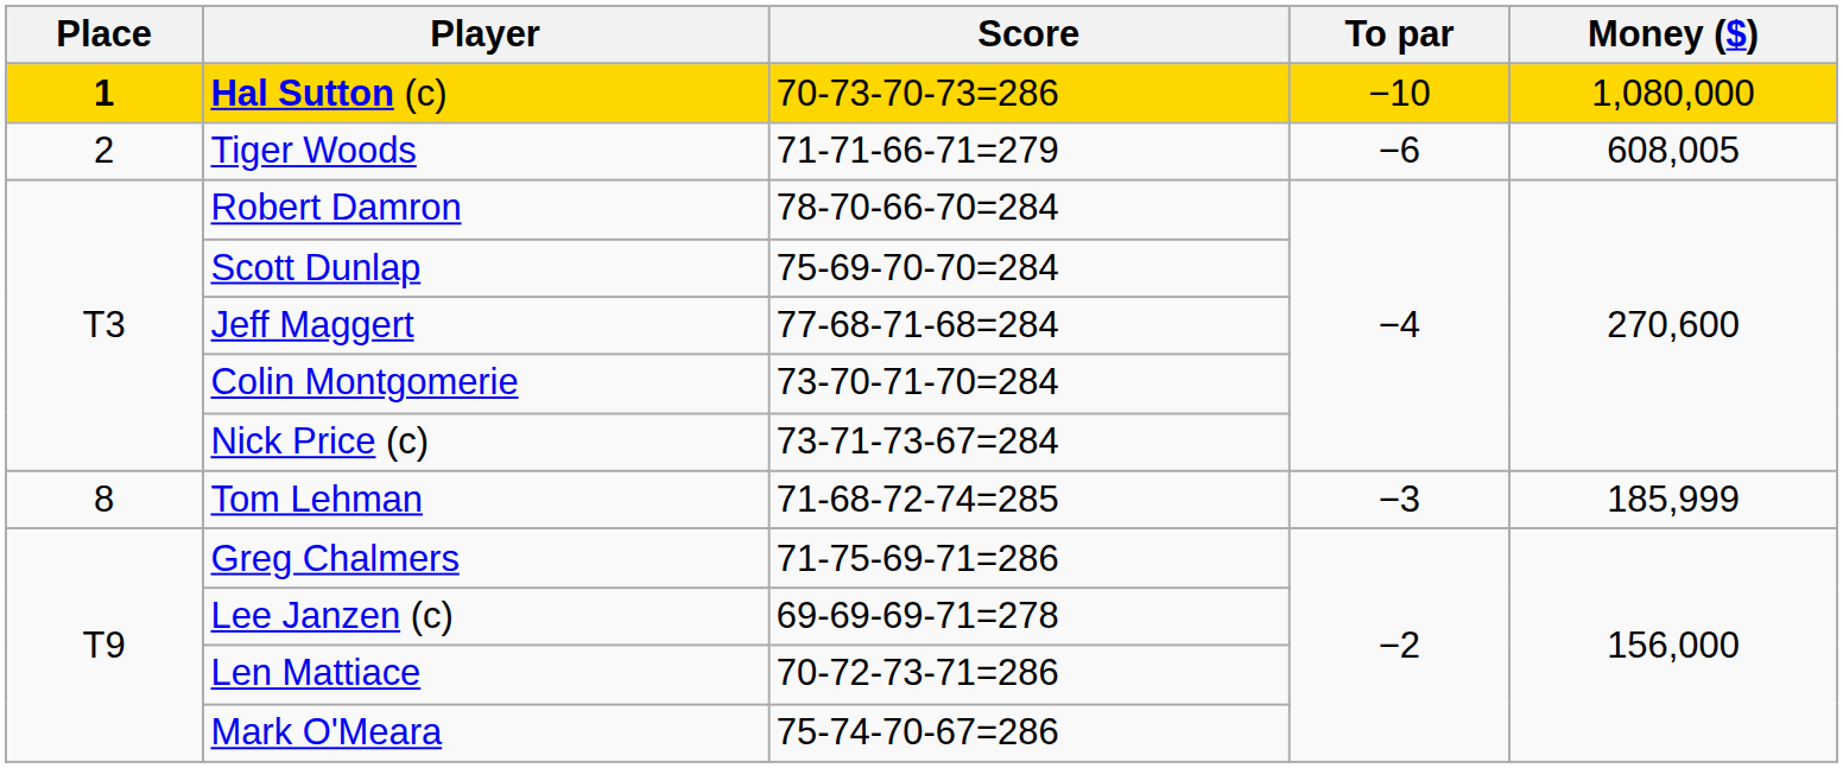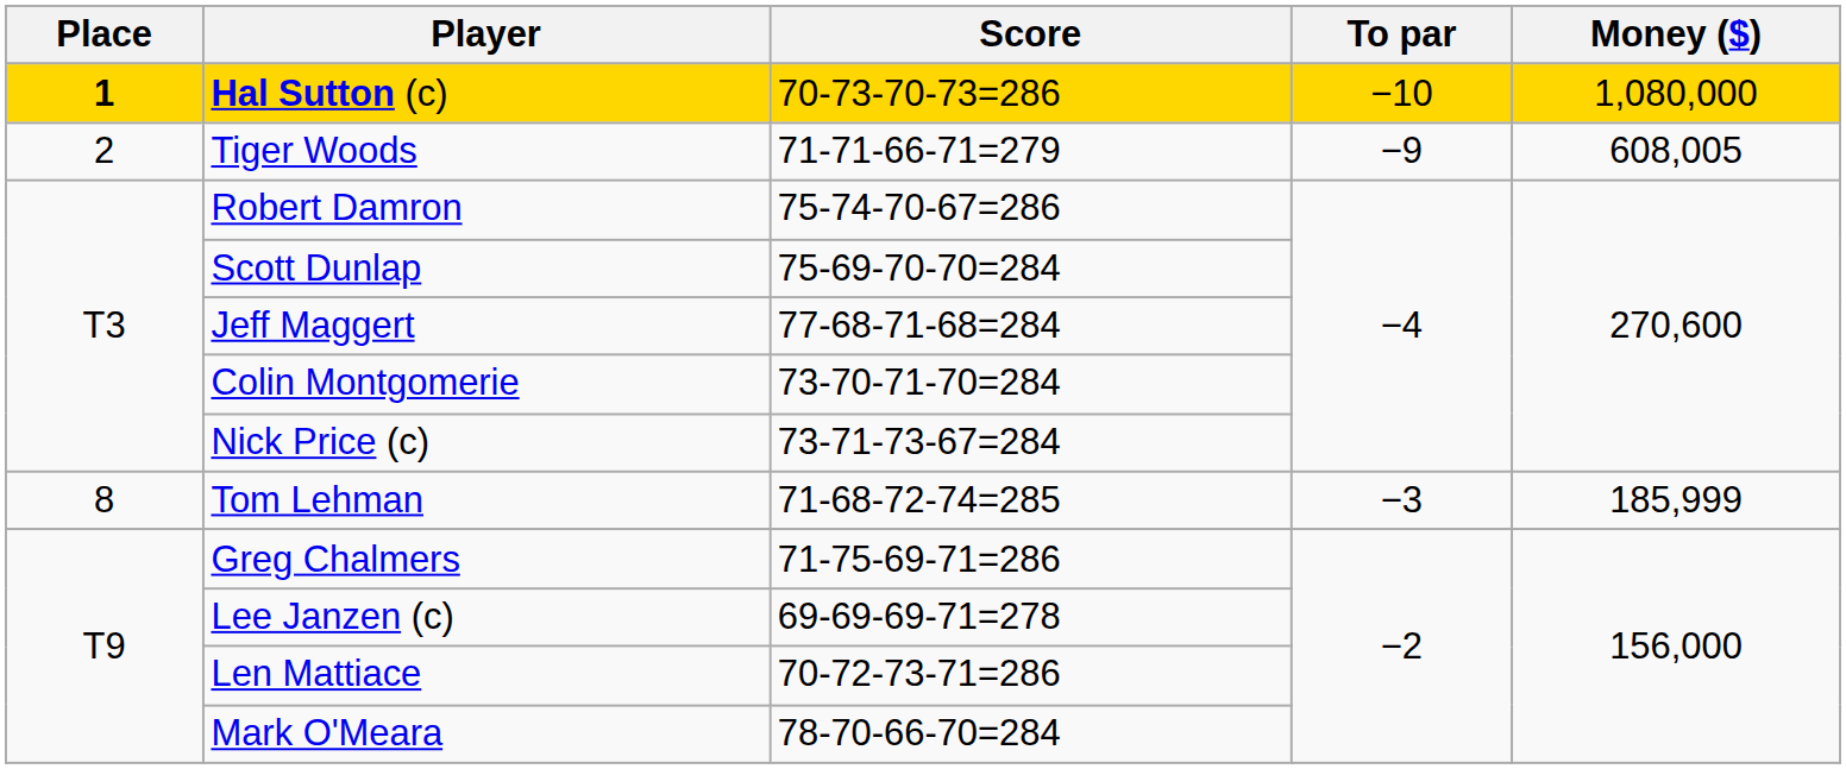 <table class="wikitable" style="width:50em;margin-bottom:0;">
 <tr>
 <th>Place</th>
 <th>Player</th>
 <th>Score</th>
 <th>To par</th>
 <th>Money (<a href='#'>$</a>)</th>
 </tr>
 <tr style="background:gold">
 <td align=center><strong>1</strong></td>
 <td> <strong><a href='#'>Hal Sutton</a></strong> (c)</td>
 <td>70-73-70-73=286</td>
 <td align=center>−10</td>
 <td align=center>1,080,000</td>
 </tr>
 <tr>
 <td align=center>2</td>
 <td> <a href='#'>Tiger Woods</a></td>
 <td>71-71-66-71=279</td>
-<td align=center>−6</td>
+<td align=center>−9</td>
 <td align=center>608,005</td>
 </tr>
 <tr>
 <td rowspan=5 align=center>T3</td>
 <td> <a href='#'>Robert Damron</a></td>
-<td>78-70-66-70=284</td>
+<td>75-74-70-67=286</td>
 <td rowspan=5 align=center>−4</td>
 <td rowspan=5 align=center>270,600</td>
 </tr>
 <tr>
 <td> <a href='#'>Scott Dunlap</a></td>
 <td>75-69-70-70=284</td>
 </tr>
 <tr>
 <td> <a href='#'>Jeff Maggert</a></td>
 <td>77-68-71-68=284</td>
 </tr>
 <tr>
 <td> <a href='#'>Colin Montgomerie</a></td>
 <td>73-70-71-70=284</td>
 </tr>
 <tr>
 <td> <a href='#'>Nick Price</a> (c)</td>
 <td>73-71-73-67=284</td>
 </tr>
 <tr>
 <td align=center>8</td>
 <td> <a href='#'>Tom Lehman</a></td>
 <td>71-68-72-74=285</td>
 <td align=center>−3</td>
 <td align=center>185,999</td>
 </tr>
 <tr>
 <td rowspan=4 align=center>T9</td>
 <td> <a href='#'>Greg Chalmers</a></td>
 <td>71-75-69-71=286</td>
 <td rowspan=4 align=center>−2</td>
 <td rowspan=4 align=center>156,000</td>
 </tr>
 <tr>
 <td> <a href='#'>Lee Janzen</a> (c)</td>
 <td>69-69-69-71=278</td>
 </tr>
 <tr>
 <td> <a href='#'>Len Mattiace</a></td>
 <td>70-72-73-71=286</td>
 </tr>
 <tr>
 <td> <a href='#'>Mark O'Meara</a></td>
-<td>75-74-70-67=286</td>
+<td>78-70-66-70=284</td>
 </tr>
 </table>
